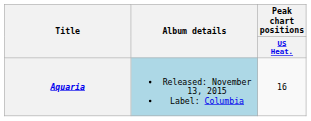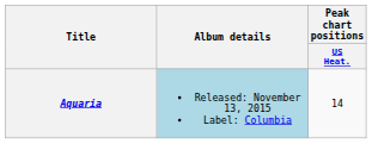 <table class="wikitable plainrowheaders" style="text-align:center;" border="1">
 <tr>
 <th scope="col" rowspan="2" style="width:15em;">Title</th>
 <th scope="col" rowspan="2" style="width:15em;">Album details</th>
 <th scope="col" colspan="1">Peak chart positions</th>
 </tr>
 <tr>
 <th scope="col" style="width:4.5em; font-size:90%;"><a href='#'>US<br>Heat.</a><br></th>
 </tr>
 <tr>
 <th scope="row"><em><a href='#'>Aquaria</a></em></th>
 <td style="background: lightblue;"><br><ul><li>Released: November 13, 2015</li><li>Label: <a href='#'>Columbia</a></li></ul></td>
-<td>16</td>
+<td>14</td>
 </tr>
 </table>
